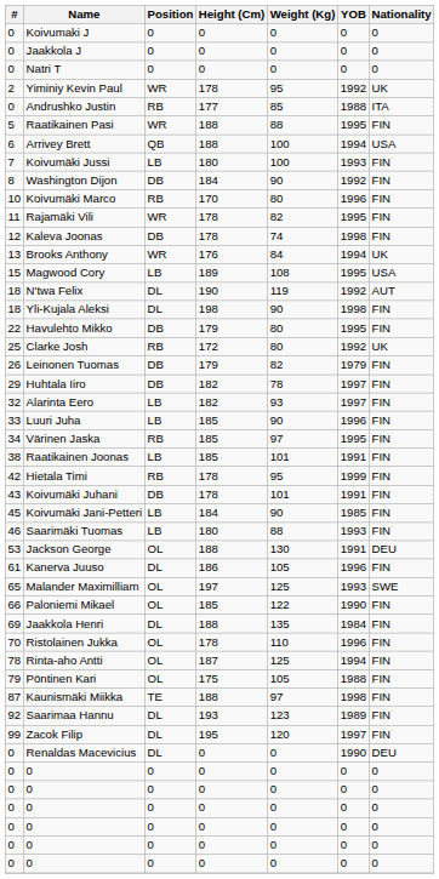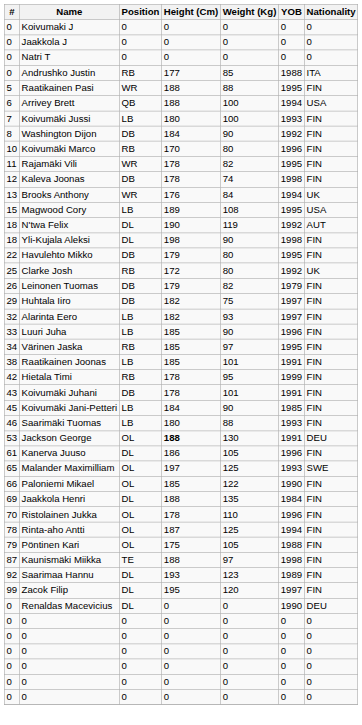 <table class="wikitable sortable">
 <tr>
 <th>#</th>
 <th>Name</th>
 <th>Position</th>
 <th>Height (Cm)</th>
 <th>Weight (Kg)</th>
 <th>YOB</th>
 <th>Nationality</th>
 </tr>
 <tr>
 <td>0</td>
 <td>Koivumaki J</td>
 <td>0</td>
 <td>0</td>
 <td>0</td>
 <td>0</td>
 <td>0</td>
 </tr>
 <tr>
 <td>0</td>
 <td>Jaakkola J</td>
 <td>0</td>
 <td>0</td>
 <td>0</td>
 <td>0</td>
 <td>0</td>
 </tr>
 <tr>
 <td>0</td>
 <td>Natri T</td>
 <td>0</td>
 <td>0</td>
 <td>0</td>
 <td>0</td>
 <td>0</td>
-</tr>
-<tr>
-<td>2</td>
-<td>Yiminiy Kevin Paul</td>
-<td>WR</td>
-<td>178</td>
-<td>95</td>
-<td>1992</td>
-<td>UK</td>
 </tr>
 <tr>
 <td>0</td>
 <td>Andrushko Justin</td>
 <td>RB</td>
 <td>177</td>
 <td>85</td>
 <td>1988</td>
 <td>ITA</td>
 </tr>
 <tr>
 <td>5</td>
 <td>Raatikainen Pasi</td>
 <td>WR</td>
 <td>188</td>
 <td>88</td>
 <td>1995</td>
 <td>FIN</td>
 </tr>
 <tr>
 <td>6</td>
 <td>Arrivey Brett</td>
 <td>QB</td>
 <td>188</td>
 <td>100</td>
 <td>1994</td>
 <td>USA</td>
 </tr>
 <tr>
 <td>7</td>
 <td>Koivumäki Jussi</td>
 <td>LB</td>
 <td>180</td>
 <td>100</td>
 <td>1993</td>
 <td>FIN</td>
 </tr>
 <tr>
 <td>8</td>
 <td>Washington Dijon</td>
 <td>DB</td>
 <td>184</td>
 <td>90</td>
 <td>1992</td>
 <td>FIN</td>
 </tr>
 <tr>
 <td>10</td>
 <td>Koivumäki Marco</td>
 <td>RB</td>
 <td>170</td>
 <td>80</td>
 <td>1996</td>
 <td>FIN</td>
 </tr>
 <tr>
 <td>11</td>
 <td>Rajamäki Vili</td>
 <td>WR</td>
 <td>178</td>
 <td>82</td>
 <td>1995</td>
 <td>FIN</td>
 </tr>
 <tr>
 <td>12</td>
 <td>Kaleva Joonas</td>
 <td>DB</td>
 <td>178</td>
 <td>74</td>
 <td>1998</td>
 <td>FIN</td>
 </tr>
 <tr>
 <td>13</td>
 <td>Brooks Anthony</td>
 <td>WR</td>
 <td>176</td>
 <td>84</td>
 <td>1994</td>
 <td>UK</td>
 </tr>
 <tr>
 <td>15</td>
 <td>Magwood Cory</td>
 <td>LB</td>
 <td>189</td>
 <td>108</td>
 <td>1995</td>
 <td>USA</td>
 </tr>
 <tr>
 <td>18</td>
 <td>N'twa Felix</td>
 <td>DL</td>
 <td>190</td>
 <td>119</td>
 <td>1992</td>
 <td>AUT</td>
 </tr>
 <tr>
 <td>18</td>
 <td>Yli-Kujala Aleksi</td>
 <td>DL</td>
 <td>198</td>
 <td>90</td>
 <td>1998</td>
 <td>FIN</td>
 </tr>
 <tr>
 <td>22</td>
 <td>Havulehto Mikko</td>
 <td>DB</td>
 <td>179</td>
 <td>80</td>
 <td>1995</td>
 <td>FIN</td>
 </tr>
 <tr>
 <td>25</td>
 <td>Clarke Josh</td>
 <td>RB</td>
 <td>172</td>
 <td>80</td>
 <td>1992</td>
 <td>UK</td>
 </tr>
 <tr>
 <td>26</td>
 <td>Leinonen Tuomas</td>
 <td>DB</td>
 <td>179</td>
 <td>82</td>
 <td>1979</td>
 <td>FIN</td>
 </tr>
 <tr>
 <td>29</td>
 <td>Huhtala Iiro</td>
 <td>DB</td>
 <td>182</td>
-<td>78</td>
+<td>75</td>
 <td>1997</td>
 <td>FIN</td>
 </tr>
 <tr>
 <td>32</td>
 <td>Alarinta Eero</td>
 <td>LB</td>
 <td>182</td>
 <td>93</td>
 <td>1997</td>
 <td>FIN</td>
 </tr>
 <tr>
 <td>33</td>
 <td>Luuri Juha</td>
 <td>LB</td>
 <td>185</td>
 <td>90</td>
 <td>1996</td>
 <td>FIN</td>
 </tr>
 <tr>
 <td>34</td>
 <td>Värinen Jaska</td>
 <td>RB</td>
 <td>185</td>
 <td>97</td>
 <td>1995</td>
 <td>FIN</td>
 </tr>
 <tr>
 <td>38</td>
 <td>Raatikainen Joonas</td>
 <td>LB</td>
 <td>185</td>
 <td>101</td>
 <td>1991</td>
 <td>FIN</td>
 </tr>
 <tr>
 <td>42</td>
 <td>Hietala Timi</td>
 <td>RB</td>
 <td>178</td>
 <td>95</td>
 <td>1999</td>
 <td>FIN</td>
 </tr>
 <tr>
 <td>43</td>
 <td>Koivumäki Juhani</td>
 <td>DB</td>
 <td>178</td>
 <td>101</td>
 <td>1991</td>
 <td>FIN</td>
 </tr>
 <tr>
 <td>45</td>
 <td>Koivumäki Jani-Petteri</td>
 <td>LB</td>
 <td>184</td>
 <td>90</td>
 <td>1985</td>
 <td>FIN</td>
 </tr>
 <tr>
 <td>46</td>
 <td>Saarimäki Tuomas</td>
 <td>LB</td>
 <td>180</td>
 <td>88</td>
 <td>1993</td>
 <td>FIN</td>
 </tr>
 <tr>
 <td>53</td>
 <td>Jackson George</td>
 <td>OL</td>
-<td>188</td>
+<td><strong>188</strong></td>
 <td>130</td>
 <td>1991</td>
 <td>DEU</td>
 </tr>
 <tr>
 <td>61</td>
 <td>Kanerva Juuso</td>
 <td>DL</td>
 <td>186</td>
 <td>105</td>
 <td>1996</td>
 <td>FIN</td>
 </tr>
 <tr>
 <td>65</td>
 <td>Malander Maximilliam</td>
 <td>OL</td>
 <td>197</td>
 <td>125</td>
 <td>1993</td>
 <td>SWE</td>
 </tr>
 <tr>
 <td>66</td>
 <td>Paloniemi Mikael</td>
 <td>OL</td>
 <td>185</td>
 <td>122</td>
 <td>1990</td>
 <td>FIN</td>
 </tr>
 <tr>
 <td>69</td>
 <td>Jaakkola Henri</td>
 <td>DL</td>
 <td>188</td>
 <td>135</td>
 <td>1984</td>
 <td>FIN</td>
 </tr>
 <tr>
 <td>70</td>
 <td>Ristolainen Jukka</td>
 <td>OL</td>
 <td>178</td>
 <td>110</td>
 <td>1996</td>
 <td>FIN</td>
 </tr>
 <tr>
 <td>78</td>
 <td>Rinta-aho Antti</td>
 <td>OL</td>
 <td>187</td>
 <td>125</td>
 <td>1994</td>
 <td>FIN</td>
 </tr>
 <tr>
 <td>79</td>
 <td>Pöntinen Kari</td>
 <td>OL</td>
 <td>175</td>
 <td>105</td>
 <td>1988</td>
 <td>FIN</td>
 </tr>
 <tr>
 <td>87</td>
 <td>Kaunismäki Miikka</td>
 <td>TE</td>
 <td>188</td>
 <td>97</td>
 <td>1998</td>
 <td>FIN</td>
 </tr>
 <tr>
 <td>92</td>
 <td>Saarimaa Hannu</td>
 <td>DL</td>
 <td>193</td>
 <td>123</td>
 <td>1989</td>
 <td>FIN</td>
 </tr>
 <tr>
 <td>99</td>
 <td>Zacok Filip</td>
 <td>DL</td>
 <td>195</td>
 <td>120</td>
 <td>1997</td>
 <td>FIN</td>
 </tr>
 <tr>
 <td>0</td>
 <td>Renaldas Macevicius</td>
 <td>DL</td>
 <td>0</td>
 <td>0</td>
 <td>1990</td>
 <td>DEU</td>
 </tr>
 <tr>
 <td>0</td>
 <td>0</td>
 <td>0</td>
 <td>0</td>
 <td>0</td>
 <td>0</td>
 <td>0</td>
 </tr>
 <tr>
 <td>0</td>
 <td>0</td>
 <td>0</td>
 <td>0</td>
 <td>0</td>
 <td>0</td>
 <td>0</td>
 </tr>
 <tr>
 <td>0</td>
 <td>0</td>
 <td>0</td>
 <td>0</td>
 <td>0</td>
 <td>0</td>
 <td>0</td>
 </tr>
 <tr>
 <td>0</td>
 <td>0</td>
 <td>0</td>
 <td>0</td>
 <td>0</td>
 <td>0</td>
 <td>0</td>
 </tr>
 <tr>
 <td>0</td>
 <td>0</td>
 <td>0</td>
 <td>0</td>
 <td>0</td>
 <td>0</td>
 <td>0</td>
 </tr>
 <tr>
 <td>0</td>
 <td>0</td>
 <td>0</td>
 <td>0</td>
 <td>0</td>
 <td>0</td>
 <td>0</td>
 </tr>
 <tr>
 </tr>
 </table>
